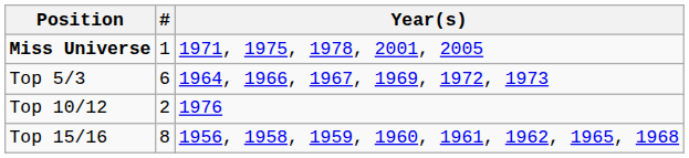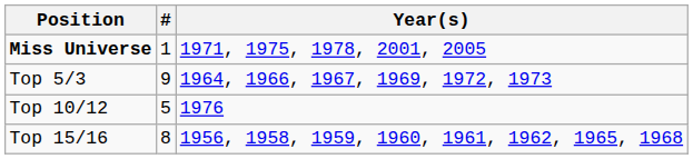 <table class="wikitable">
 <tr>
 <th>Position</th>
 <th>#</th>
 <th>Year(s)</th>
 </tr>
 <tr>
 <td><strong>Miss Universe</strong></td>
 <td>1</td>
 <td><a href='#'>1971</a>, <a href='#'>1975</a>, <a href='#'>1978</a>, <a href='#'>2001</a>, <a href='#'>2005</a></td>
 </tr>
 <tr>
 <td>Top 5/3</td>
-<td>6</td>
+<td>9</td>
 <td><a href='#'>1964</a>, <a href='#'>1966</a>, <a href='#'>1967</a>, <a href='#'>1969</a>, <a href='#'>1972</a>, <a href='#'>1973</a></td>
 </tr>
 <tr>
 <td>Top 10/12</td>
-<td>2</td>
+<td>5</td>
 <td><a href='#'>1976</a></td>
 </tr>
 <tr>
 <td>Top 15/16</td>
 <td>8</td>
 <td><a href='#'>1956</a>, <a href='#'>1958</a>, <a href='#'>1959</a>, <a href='#'>1960</a>, <a href='#'>1961</a>, <a href='#'>1962</a>, <a href='#'>1965</a>, <a href='#'>1968</a></td>
 </tr>
 </table>
